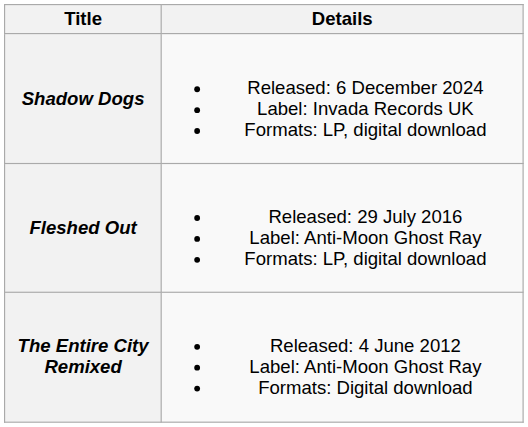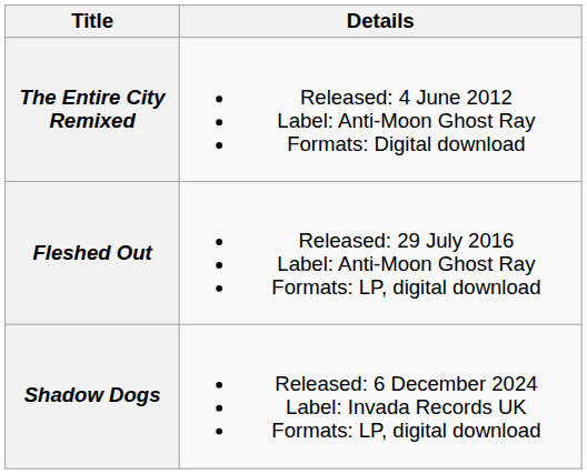 <table class="wikitable plainrowheaders" style="text-align:center">
 <tr>
 <th scope="col" style="width:8em;">Title</th>
 <th scope="col" style="width:19em;">Details</th>
 </tr>
 <tr>
-<th scope="row"><em>Shadow Dogs</em></th>
-<td><br><ul><li>Released: 6 December 2024</li><li>Label: Invada Records UK</li><li>Formats: LP, digital download</li></ul></td>
+<th scope="row"><em>The Entire City Remixed</em></th>
+<td><br><ul><li>Released: 4 June 2012</li><li>Label: Anti-Moon Ghost Ray</li><li>Formats: Digital download</li></ul></td>
 </tr>
 <tr>
 <th scope="row"><em>Fleshed Out</em></th>
 <td><br><ul><li>Released: 29 July 2016</li><li>Label: Anti-Moon Ghost Ray</li><li>Formats: LP, digital download</li></ul></td>
 </tr>
 <tr>
-<th scope="row"><em>The Entire City Remixed</em></th>
-<td><br><ul><li>Released: 4 June 2012</li><li>Label: Anti-Moon Ghost Ray</li><li>Formats: Digital download</li></ul></td>
+<th scope="row"><em>Shadow Dogs</em></th>
+<td><br><ul><li>Released: 6 December 2024</li><li>Label: Invada Records UK</li><li>Formats: LP, digital download</li></ul></td>
 </tr>
 </table>
